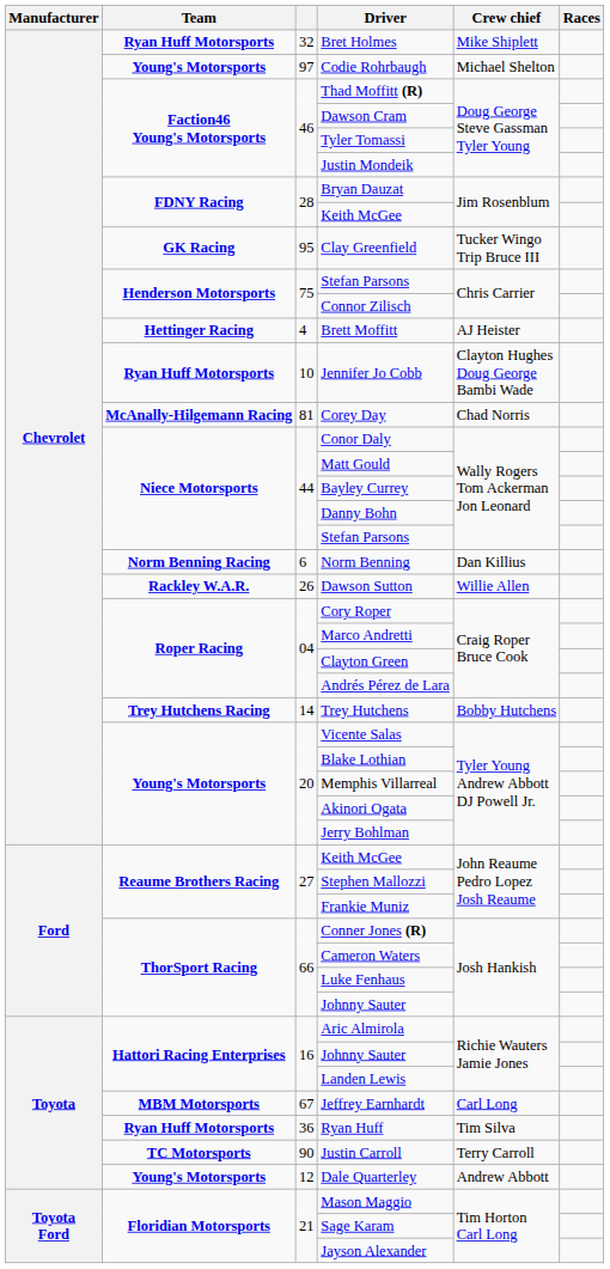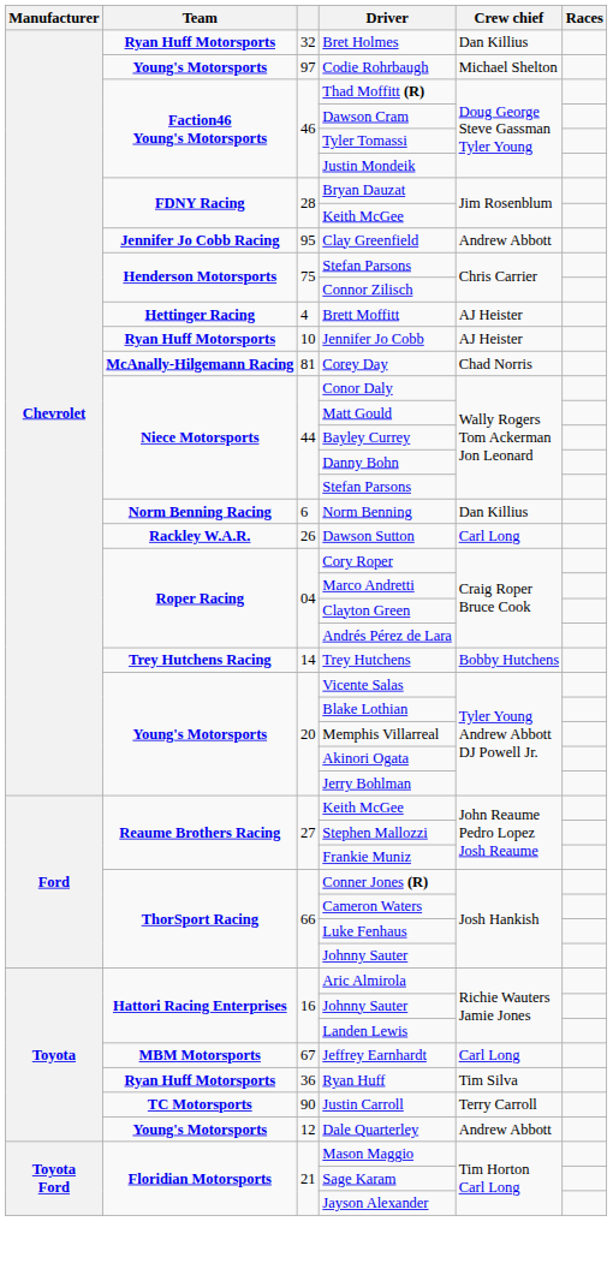 <table class="wikitable" style="font-size: 95%;">
 <tr>
 <th>Manufacturer</th>
 <th>Team</th>
 <th></th>
 <th>Driver</th>
 <th>Crew chief</th>
 <th>Races</th>
 </tr>
 <tr>
 <th rowspan="31"><a href='#'>Chevrolet</a></th>
 <td style="text-align:center;"><strong><a href='#'>Ryan Huff Motorsports</a></strong></td>
 <td>32</td>
 <td><a href='#'>Bret Holmes</a></td>
-<td><a href='#'>Mike Shiplett</a></td>
+<td>Dan Killius</td>
 <td></td>
 </tr>
 <tr>
 <td style="text-align:center;"><strong><a href='#'>Young's Motorsports</a></strong></td>
 <td>97</td>
 <td><a href='#'>Codie Rohrbaugh</a></td>
 <td>Michael Shelton</td>
 <td></td>
 </tr>
 <tr>
 <td rowspan=4 style="text-align:center;"><strong><a href='#'>Faction46</a></strong> <small></small> <br> <strong><a href='#'>Young's Motorsports</a></strong> <small></small></td>
 <td rowspan=4>46</td>
 <td><a href='#'>Thad Moffitt</a> <strong>(R)</strong></td>
 <td rowspan=4><a href='#'>Doug George</a> <small></small> <br> Steve Gassman <small></small> <br> <a href='#'>Tyler Young</a> <small></small></td>
 <td></td>
 </tr>
 <tr>
 <td><a href='#'>Dawson Cram</a></td>
 <td></td>
 </tr>
 <tr>
 <td><a href='#'>Tyler Tomassi</a></td>
 <td></td>
 </tr>
 <tr>
 <td><a href='#'>Justin Mondeik</a></td>
 <td></td>
 </tr>
 <tr>
 <td rowspan=2 style="text-align:center;"><strong><a href='#'>FDNY Racing</a></strong></td>
 <td rowspan=2>28</td>
 <td><a href='#'>Bryan Dauzat</a></td>
 <td rowspan=2>Jim Rosenblum</td>
 <td></td>
 </tr>
 <tr>
 <td><a href='#'>Keith McGee</a></td>
 <td></td>
 </tr>
 <tr>
-<td style="text-align:center;"><strong><a href='#'>GK Racing</a></strong></td>
+<td style="text-align:center;"><strong><a href='#'>Jennifer Jo Cobb Racing</a></strong></td>
 <td>95</td>
 <td><a href='#'>Clay Greenfield</a></td>
-<td>Tucker Wingo <small></small> <br> Trip Bruce III <small></small></td>
+<td>Andrew Abbott</td>
 <td></td>
 </tr>
 <tr>
 <td rowspan="2" style="text-align:center;"><strong><a href='#'>Henderson Motorsports</a></strong></td>
 <td rowspan="2">75</td>
 <td><a href='#'>Stefan Parsons</a></td>
 <td rowspan="2">Chris Carrier</td>
 <td></td>
 </tr>
 <tr>
 <td><a href='#'>Connor Zilisch</a></td>
 <td></td>
 </tr>
 <tr>
 <td style="text-align:center;"><strong><a href='#'>Hettinger Racing</a></strong></td>
 <td>4</td>
 <td><a href='#'>Brett Moffitt</a></td>
 <td>AJ Heister</td>
 <td></td>
 </tr>
 <tr>
 <td style="text-align:center;"><strong><a href='#'>Ryan Huff Motorsports</a></strong></td>
 <td>10</td>
 <td><a href='#'>Jennifer Jo Cobb</a></td>
-<td>Clayton Hughes <small></small> <br> <a href='#'>Doug George</a> <small></small> <br> Bambi Wade <small></small></td>
+<td>AJ Heister</td>
 <td></td>
 </tr>
 <tr>
 <td style="text-align:center;"><strong><a href='#'>McAnally-Hilgemann Racing</a></strong></td>
 <td>81</td>
 <td><a href='#'>Corey Day</a></td>
 <td>Chad Norris</td>
 <td></td>
 </tr>
 <tr>
 <td rowspan=5 style="text-align:center;"><strong><a href='#'>Niece Motorsports</a></strong></td>
 <td rowspan=5>44</td>
 <td><a href='#'>Conor Daly</a></td>
 <td rowspan=5>Wally Rogers <small></small> <br> Tom Ackerman <small></small> <br> Jon Leonard <small></small></td>
 <td></td>
 </tr>
 <tr>
 <td><a href='#'>Matt Gould</a></td>
 <td></td>
 </tr>
 <tr>
 <td><a href='#'>Bayley Currey</a></td>
 <td></td>
 </tr>
 <tr>
 <td><a href='#'>Danny Bohn</a></td>
 <td></td>
 </tr>
 <tr>
 <td><a href='#'>Stefan Parsons</a></td>
 <td></td>
 </tr>
 <tr>
 <td style="text-align:center;"><strong><a href='#'>Norm Benning Racing</a></strong></td>
 <td>6</td>
 <td><a href='#'>Norm Benning</a></td>
 <td>Dan Killius</td>
 <td></td>
 </tr>
 <tr>
 <td style="text-align:center;"><strong><a href='#'>Rackley W.A.R.</a></strong></td>
 <td>26</td>
 <td><a href='#'>Dawson Sutton</a></td>
-<td><a href='#'>Willie Allen</a></td>
+<td><a href='#'>Carl Long</a></td>
 <td></td>
 </tr>
 <tr>
 <td rowspan=4 style="text-align:center;"><strong><a href='#'>Roper Racing</a></strong></td>
 <td rowspan=4>04</td>
 <td><a href='#'>Cory Roper</a></td>
 <td rowspan=4>Craig Roper <small></small> <br> Bruce Cook <small></small></td>
 <td></td>
 </tr>
 <tr>
 <td><a href='#'>Marco Andretti</a></td>
 <td></td>
 </tr>
 <tr>
 <td><a href='#'>Clayton Green</a></td>
 <td></td>
 </tr>
 <tr>
 <td><a href='#'>Andrés Pérez de Lara</a></td>
 <td></td>
 </tr>
 <tr>
 <td style="text-align:center;"><strong><a href='#'>Trey Hutchens Racing</a></strong></td>
 <td>14</td>
 <td><a href='#'>Trey Hutchens</a></td>
 <td><a href='#'>Bobby Hutchens</a></td>
 <td></td>
 </tr>
 <tr>
 <td rowspan=5 style="text-align:center;"><strong><a href='#'>Young's Motorsports</a></strong></td>
 <td rowspan=5>20</td>
 <td><a href='#'>Vicente Salas</a></td>
 <td rowspan=5><a href='#'>Tyler Young</a> <small></small> <br> Andrew Abbott <small></small> <br> DJ Powell Jr. <small></small></td>
 <td></td>
 </tr>
 <tr>
 <td><a href='#'>Blake Lothian</a></td>
 <td></td>
 </tr>
 <tr>
 <td>Memphis Villarreal</td>
 <td></td>
 </tr>
 <tr>
 <td><a href='#'>Akinori Ogata</a></td>
 <td></td>
 </tr>
 <tr>
 <td><a href='#'>Jerry Bohlman</a></td>
 <td></td>
 </tr>
 <tr>
 <th rowspan="7"><a href='#'>Ford</a></th>
 <td rowspan="3" style="text-align:center;"><strong><a href='#'>Reaume Brothers Racing</a></strong></td>
 <td rowspan="3">27</td>
 <td><a href='#'>Keith McGee</a></td>
 <td rowspan="3">John Reaume <small></small> <br> Pedro Lopez <small></small> <br> <a href='#'>Josh Reaume</a> <small></small></td>
 <td></td>
 </tr>
 <tr>
 <td><a href='#'>Stephen Mallozzi</a></td>
 <td></td>
 </tr>
 <tr>
 <td><a href='#'>Frankie Muniz</a></td>
 <td></td>
 </tr>
 <tr>
 <td rowspan="4" style="text-align:center;"><strong><a href='#'>ThorSport Racing</a></strong></td>
 <td rowspan="4">66</td>
 <td><a href='#'>Conner Jones</a> <strong>(R)</strong></td>
 <td rowspan="4">Josh Hankish</td>
 <td></td>
 </tr>
 <tr>
 <td><a href='#'>Cameron Waters</a></td>
 <td></td>
 </tr>
 <tr>
 <td><a href='#'>Luke Fenhaus</a></td>
 <td></td>
 </tr>
 <tr>
 <td><a href='#'>Johnny Sauter</a></td>
 <td></td>
 </tr>
 <tr>
 <th rowspan="7"><a href='#'>Toyota</a></th>
 <td rowspan="3" style="text-align:center;"><strong><a href='#'>Hattori Racing Enterprises</a></strong></td>
 <td rowspan="3">16</td>
 <td><a href='#'>Aric Almirola</a></td>
 <td rowspan="3">Richie Wauters <small></small> <br> Jamie Jones <small></small></td>
 <td></td>
 </tr>
 <tr>
 <td><a href='#'>Johnny Sauter</a></td>
 <td></td>
 </tr>
 <tr>
 <td><a href='#'>Landen Lewis</a></td>
 <td></td>
 </tr>
 <tr>
 <td style="text-align:center;"><strong><a href='#'>MBM Motorsports</a></strong></td>
 <td>67</td>
 <td><a href='#'>Jeffrey Earnhardt</a></td>
 <td><a href='#'>Carl Long</a></td>
 <td></td>
 </tr>
 <tr>
 <td style="text-align:center;"><strong><a href='#'>Ryan Huff Motorsports</a></strong></td>
 <td>36</td>
 <td><a href='#'>Ryan Huff</a></td>
 <td>Tim Silva</td>
 <td></td>
 </tr>
 <tr>
 <td style="text-align:center;"><strong><a href='#'>TC Motorsports</a></strong></td>
 <td>90</td>
 <td><a href='#'>Justin Carroll</a></td>
 <td>Terry Carroll</td>
 <td></td>
 </tr>
 <tr>
 <td style="text-align:center;"><strong><a href='#'>Young's Motorsports</a></strong></td>
 <td>12</td>
 <td><a href='#'>Dale Quarterley</a></td>
 <td>Andrew Abbott</td>
 <td></td>
 </tr>
 <tr>
 <th rowspan=3><a href='#'>Toyota</a> <small></small> <br> <a href='#'>Ford</a> <small></small></th>
 <td rowspan=3 style="text-align:center;"><strong><a href='#'>Floridian Motorsports</a></strong></td>
 <td rowspan=3>21</td>
 <td><a href='#'>Mason Maggio</a></td>
 <td rowspan=3>Tim Horton <small></small> <br> <a href='#'>Carl Long</a> <small></small></td>
 <td></td>
 </tr>
 <tr>
 <td><a href='#'>Sage Karam</a></td>
 <td></td>
 </tr>
 <tr>
 <td><a href='#'>Jayson Alexander</a></td>
 <td></td>
 </tr>
 </table>
